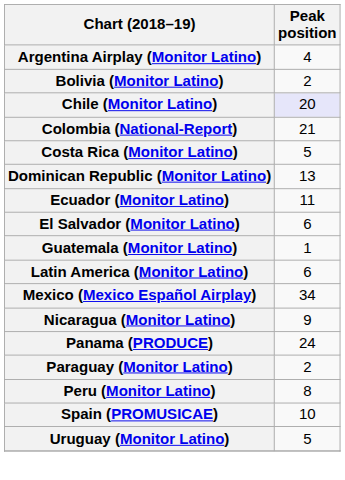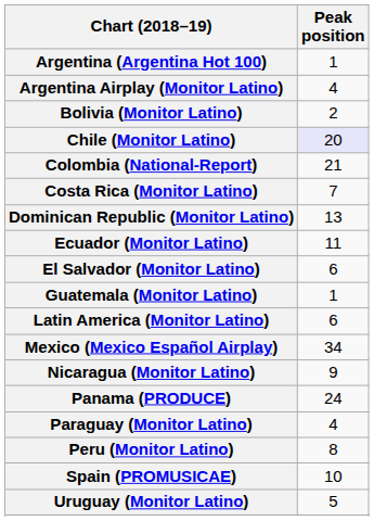 <table class="wikitable sortable plainrowheaders" style="text-align:center">
 <tr>
 <th scope="col">Chart (2018–19)</th>
 <th scope="col">Peak<br> position</th>
+</tr>
+<tr>
+<th scope="row">Argentina (<a href='#'>Argentina Hot 100</a>)</th>
+<td>1</td>
 </tr>
 <tr>
 <th scope="row">Argentina Airplay (<a href='#'>Monitor Latino</a>)</th>
 <td>4</td>
 </tr>
 <tr>
 <th scope="row">Bolivia (<a href='#'>Monitor Latino</a>)</th>
 <td>2</td>
 </tr>
 <tr>
 <th scope="row">Chile (<a href='#'>Monitor Latino</a>)</th>
 <td style="background: lavender;">20</td>
 </tr>
 <tr>
 <th scope="row">Colombia (<a href='#'>National-Report</a>)</th>
 <td>21</td>
 </tr>
 <tr>
 <th scope="row">Costa Rica (<a href='#'>Monitor Latino</a>)</th>
-<td>5</td>
+<td>7</td>
 </tr>
 <tr>
 <th scope="row">Dominican Republic (<a href='#'>Monitor Latino</a>)</th>
 <td>13</td>
 </tr>
 <tr>
 <th scope="row">Ecuador (<a href='#'>Monitor Latino</a>)</th>
 <td>11</td>
 </tr>
 <tr>
 <th scope="row">El Salvador (<a href='#'>Monitor Latino</a>)</th>
 <td>6</td>
 </tr>
 <tr>
 <th scope="row">Guatemala (<a href='#'>Monitor Latino</a>)</th>
 <td>1</td>
 </tr>
 <tr>
 <th scope="row">Latin America (<a href='#'>Monitor Latino</a>)</th>
 <td>6</td>
 </tr>
 <tr>
 <th scope="row">Mexico (<a href='#'>Mexico Español Airplay</a>)</th>
 <td>34</td>
 </tr>
 <tr>
 <th scope="row">Nicaragua (<a href='#'>Monitor Latino</a>)</th>
 <td>9</td>
 </tr>
 <tr>
 <th scope="row">Panama (<a href='#'>PRODUCE</a>)</th>
 <td>24</td>
 </tr>
 <tr>
 <th scope="row">Paraguay (<a href='#'>Monitor Latino</a>)</th>
-<td>2</td>
+<td>4</td>
 </tr>
 <tr>
 <th scope="row">Peru (<a href='#'>Monitor Latino</a>)</th>
 <td>8</td>
 </tr>
 <tr>
 <th scope="row">Spain (<a href='#'>PROMUSICAE</a>)</th>
 <td>10</td>
 </tr>
 <tr>
 <th scope="row">Uruguay (<a href='#'>Monitor Latino</a>)</th>
 <td>5</td>
 </tr>
 <tr>
 </tr>
 <tr>
 </tr>
 <tr>
 </tr>
 </table>
